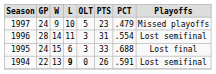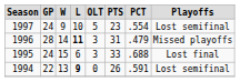 <table class="wikitable">
 <tr align="center"  bgcolor="#dddddd">
 <td><strong>Season</strong></td>
 <td><strong>GP</strong></td>
 <td><strong>W</strong></td>
 <td><strong>L</strong></td>
 <td><strong>OLT</strong></td>
 <td><strong>PTS</strong></td>
 <td><strong>PCT</strong></td>
 <td><strong>Playoffs</strong></td>
 </tr>
 <tr align="center">
 <td>1997</td>
 <td>24</td>
 <td>9</td>
 <td>10</td>
 <td>5</td>
 <td>23</td>
-<td>.479</td>
-<td>Missed playoffs</td>
+<td>.554</td>
+<td>Lost semifinal</td>
 </tr>
 <tr align="center">
 <td>1996</td>
 <td>28</td>
 <td>14</td>
-<td>11</td>
+<td><strong>11</strong></td>
 <td>3</td>
 <td>31</td>
-<td>.554</td>
-<td>Lost semifinal</td>
+<td>.479</td>
+<td>Missed playoffs</td>
 </tr>
 <tr align="center">
 <td>1995</td>
 <td>24</td>
 <td>15</td>
 <td>6</td>
 <td>3</td>
 <td>33</td>
 <td>.688</td>
 <td>Lost final</td>
 </tr>
 <tr align="center">
 <td>1994</td>
 <td>22</td>
 <td>13</td>
 <td><strong>9</strong></td>
 <td>0</td>
 <td>26</td>
 <td>.591</td>
 <td>Lost semifinal</td>
 </tr>
 <tr align="center">
 </tr>
 </table>
